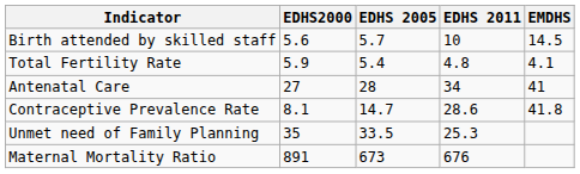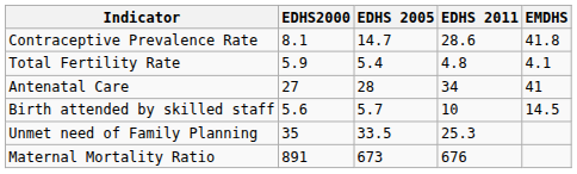 <table class="wikitable">
 <tr>
 <th>Indicator</th>
 <th>EDHS2000</th>
 <th>EDHS 2005</th>
 <th>EDHS 2011</th>
 <th>EMDHS</th>
 </tr>
 <tr>
-<td>Birth attended by skilled staff</td>
-<td>5.6</td>
-<td>5.7</td>
-<td>10</td>
-<td>14.5</td>
+<td>Contraceptive Prevalence Rate</td>
+<td>8.1</td>
+<td>14.7</td>
+<td>28.6</td>
+<td>41.8</td>
 </tr>
 <tr>
 <td>Total Fertility Rate</td>
 <td>5.9</td>
 <td>5.4</td>
 <td>4.8</td>
 <td>4.1</td>
 </tr>
 <tr>
 <td>Antenatal Care</td>
 <td>27</td>
 <td>28</td>
 <td>34</td>
 <td>41</td>
 </tr>
 <tr>
-<td>Contraceptive Prevalence Rate</td>
-<td>8.1</td>
-<td>14.7</td>
-<td>28.6</td>
-<td>41.8</td>
+<td>Birth attended by skilled staff</td>
+<td>5.6</td>
+<td>5.7</td>
+<td>10</td>
+<td>14.5</td>
 </tr>
 <tr>
 <td>Unmet need of Family Planning</td>
 <td>35</td>
 <td>33.5</td>
 <td>25.3</td>
 <td></td>
 </tr>
 <tr>
 <td>Maternal Mortality Ratio</td>
 <td>891</td>
 <td>673</td>
 <td>676</td>
 <td></td>
 </tr>
 </table>
